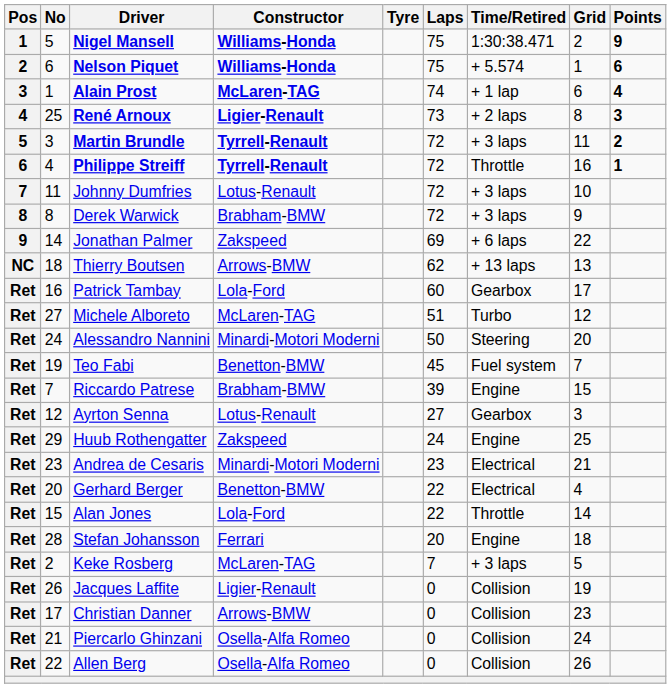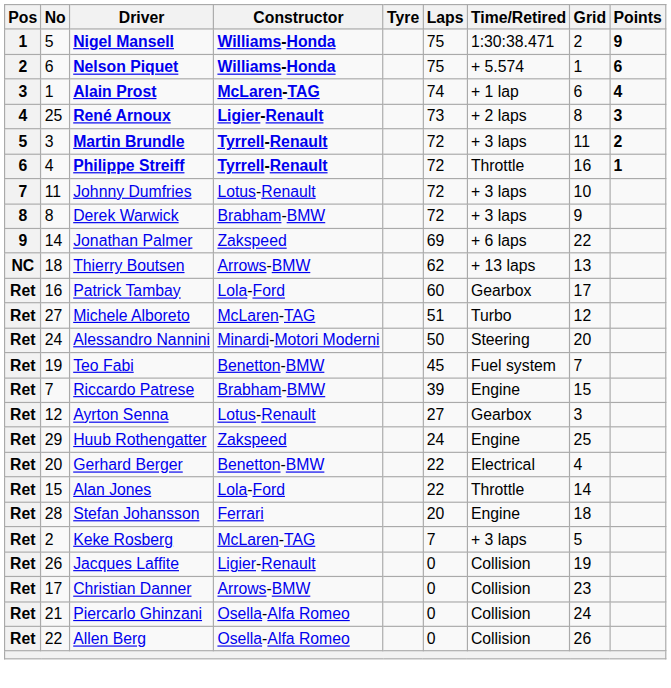 <table class="wikitable" style="font-size: 85%;">
 <tr>
 <th>Pos</th>
 <th>No</th>
 <th>Driver</th>
 <th>Constructor</th>
 <th>Tyre</th>
 <th>Laps</th>
 <th>Time/Retired</th>
 <th>Grid</th>
 <th>Points</th>
 </tr>
 <tr>
 <th>1</th>
 <td>5</td>
 <td> <strong><a href='#'>Nigel Mansell</a></strong></td>
 <td><strong><a href='#'>Williams</a>-<a href='#'>Honda</a></strong></td>
 <td></td>
 <td>75</td>
 <td>1:30:38.471</td>
 <td>2</td>
 <td><strong>9</strong></td>
 </tr>
 <tr>
 <th>2</th>
 <td>6</td>
 <td> <strong><a href='#'>Nelson Piquet</a></strong></td>
 <td><strong><a href='#'>Williams</a>-<a href='#'>Honda</a></strong></td>
 <td></td>
 <td>75</td>
 <td>+ 5.574</td>
 <td>1</td>
 <td><strong>6</strong></td>
 </tr>
 <tr>
 <th>3</th>
 <td>1</td>
 <td> <strong><a href='#'>Alain Prost</a></strong></td>
 <td><strong><a href='#'>McLaren</a>-<a href='#'>TAG</a></strong></td>
 <td></td>
 <td>74</td>
 <td>+ 1 lap</td>
 <td>6</td>
 <td><strong>4</strong></td>
 </tr>
 <tr>
 <th>4</th>
 <td>25</td>
 <td> <strong><a href='#'>René Arnoux</a></strong></td>
 <td><strong><a href='#'>Ligier</a>-<a href='#'>Renault</a></strong></td>
 <td></td>
 <td>73</td>
 <td>+ 2 laps</td>
 <td>8</td>
 <td><strong>3</strong></td>
 </tr>
 <tr>
 <th>5</th>
 <td>3</td>
 <td> <strong><a href='#'>Martin Brundle</a></strong></td>
 <td><strong><a href='#'>Tyrrell</a>-<a href='#'>Renault</a></strong></td>
 <td></td>
 <td>72</td>
 <td>+ 3 laps</td>
 <td>11</td>
 <td><strong>2</strong></td>
 </tr>
 <tr>
 <th>6</th>
 <td>4</td>
 <td> <strong><a href='#'>Philippe Streiff</a></strong></td>
 <td><strong><a href='#'>Tyrrell</a>-<a href='#'>Renault</a></strong></td>
 <td></td>
 <td>72</td>
 <td>Throttle</td>
 <td>16</td>
 <td><strong>1</strong></td>
 </tr>
 <tr>
 <th>7</th>
 <td>11</td>
 <td> <a href='#'>Johnny Dumfries</a></td>
 <td><a href='#'>Lotus</a>-<a href='#'>Renault</a></td>
 <td></td>
 <td>72</td>
 <td>+ 3 laps</td>
 <td>10</td>
 <td> </td>
 </tr>
 <tr>
 <th>8</th>
 <td>8</td>
 <td> <a href='#'>Derek Warwick</a></td>
 <td><a href='#'>Brabham</a>-<a href='#'>BMW</a></td>
 <td></td>
 <td>72</td>
 <td>+ 3 laps</td>
 <td>9</td>
 <td> </td>
 </tr>
 <tr>
 <th>9</th>
 <td>14</td>
 <td> <a href='#'>Jonathan Palmer</a></td>
 <td><a href='#'>Zakspeed</a></td>
 <td></td>
 <td>69</td>
 <td>+ 6 laps</td>
 <td>22</td>
 <td> </td>
 </tr>
 <tr>
 <th>NC</th>
 <td>18</td>
 <td> <a href='#'>Thierry Boutsen</a></td>
 <td><a href='#'>Arrows</a>-<a href='#'>BMW</a></td>
 <td></td>
 <td>62</td>
 <td>+ 13 laps</td>
 <td>13</td>
 <td> </td>
 </tr>
 <tr>
 <th>Ret</th>
 <td>16</td>
 <td> <a href='#'>Patrick Tambay</a></td>
 <td><a href='#'>Lola</a>-<a href='#'>Ford</a></td>
 <td></td>
 <td>60</td>
 <td>Gearbox</td>
 <td>17</td>
 <td> </td>
 </tr>
 <tr>
 <th>Ret</th>
 <td>27</td>
 <td> <a href='#'>Michele Alboreto</a></td>
 <td><a href='#'>McLaren</a>-<a href='#'>TAG</a></td>
 <td></td>
 <td>51</td>
 <td>Turbo</td>
 <td>12</td>
 <td> </td>
 </tr>
 <tr>
 <th>Ret</th>
 <td>24</td>
 <td> <a href='#'>Alessandro Nannini</a></td>
 <td><a href='#'>Minardi</a>-<a href='#'>Motori Moderni</a></td>
 <td></td>
 <td>50</td>
 <td>Steering</td>
 <td>20</td>
 <td> </td>
 </tr>
 <tr>
 <th>Ret</th>
 <td>19</td>
 <td> <a href='#'>Teo Fabi</a></td>
 <td><a href='#'>Benetton</a>-<a href='#'>BMW</a></td>
 <td></td>
 <td>45</td>
 <td>Fuel system</td>
 <td>7</td>
 <td> </td>
 </tr>
 <tr>
 <th>Ret</th>
 <td>7</td>
 <td> <a href='#'>Riccardo Patrese</a></td>
 <td><a href='#'>Brabham</a>-<a href='#'>BMW</a></td>
 <td></td>
 <td>39</td>
 <td>Engine</td>
 <td>15</td>
 <td> </td>
 </tr>
 <tr>
 <th>Ret</th>
 <td>12</td>
 <td> <a href='#'>Ayrton Senna</a></td>
 <td><a href='#'>Lotus</a>-<a href='#'>Renault</a></td>
 <td></td>
 <td>27</td>
 <td>Gearbox</td>
 <td>3</td>
 <td> </td>
 </tr>
 <tr>
 <th>Ret</th>
 <td>29</td>
 <td> <a href='#'>Huub Rothengatter</a></td>
 <td><a href='#'>Zakspeed</a></td>
 <td></td>
 <td>24</td>
 <td>Engine</td>
 <td>25</td>
 <td> </td>
 </tr>
 <tr>
 <th>Ret</th>
-<td>23</td>
-<td> <a href='#'>Andrea de Cesaris</a></td>
-<td><a href='#'>Minardi</a>-<a href='#'>Motori Moderni</a></td>
-<td></td>
-<td>23</td>
-<td>Electrical</td>
-<td>21</td>
-<td> </td>
-</tr>
-<tr>
-<th>Ret</th>
 <td>20</td>
 <td> <a href='#'>Gerhard Berger</a></td>
 <td><a href='#'>Benetton</a>-<a href='#'>BMW</a></td>
 <td></td>
 <td>22</td>
 <td>Electrical</td>
 <td>4</td>
 <td> </td>
 </tr>
 <tr>
 <th>Ret</th>
 <td>15</td>
 <td> <a href='#'>Alan Jones</a></td>
 <td><a href='#'>Lola</a>-<a href='#'>Ford</a></td>
 <td></td>
 <td>22</td>
 <td>Throttle</td>
 <td>14</td>
 <td> </td>
 </tr>
 <tr>
 <th>Ret</th>
 <td>28</td>
 <td> <a href='#'>Stefan Johansson</a></td>
 <td><a href='#'>Ferrari</a></td>
 <td></td>
 <td>20</td>
 <td>Engine</td>
 <td>18</td>
 <td> </td>
 </tr>
 <tr>
 <th>Ret</th>
 <td>2</td>
 <td> <a href='#'>Keke Rosberg</a></td>
 <td><a href='#'>McLaren</a>-<a href='#'>TAG</a></td>
 <td></td>
 <td>7</td>
 <td>+ 3 laps</td>
 <td>5</td>
 <td> </td>
 </tr>
 <tr>
 <th>Ret</th>
 <td>26</td>
 <td> <a href='#'>Jacques Laffite</a></td>
 <td><a href='#'>Ligier</a>-<a href='#'>Renault</a></td>
 <td></td>
 <td>0</td>
 <td>Collision</td>
 <td>19</td>
 <td> </td>
 </tr>
 <tr>
 <th>Ret</th>
 <td>17</td>
 <td> <a href='#'>Christian Danner</a></td>
 <td><a href='#'>Arrows</a>-<a href='#'>BMW</a></td>
 <td></td>
 <td>0</td>
 <td>Collision</td>
 <td>23</td>
 <td> </td>
 </tr>
 <tr>
 <th>Ret</th>
 <td>21</td>
 <td> <a href='#'>Piercarlo Ghinzani</a></td>
 <td><a href='#'>Osella</a>-<a href='#'>Alfa Romeo</a></td>
 <td></td>
 <td>0</td>
 <td>Collision</td>
 <td>24</td>
 <td> </td>
 </tr>
 <tr>
 <th>Ret</th>
 <td>22</td>
 <td> <a href='#'>Allen Berg</a></td>
 <td><a href='#'>Osella</a>-<a href='#'>Alfa Romeo</a></td>
 <td></td>
 <td>0</td>
 <td>Collision</td>
 <td>26</td>
 <td> </td>
 </tr>
 <tr>
 <th colspan="9"></th>
 </tr>
 </table>
